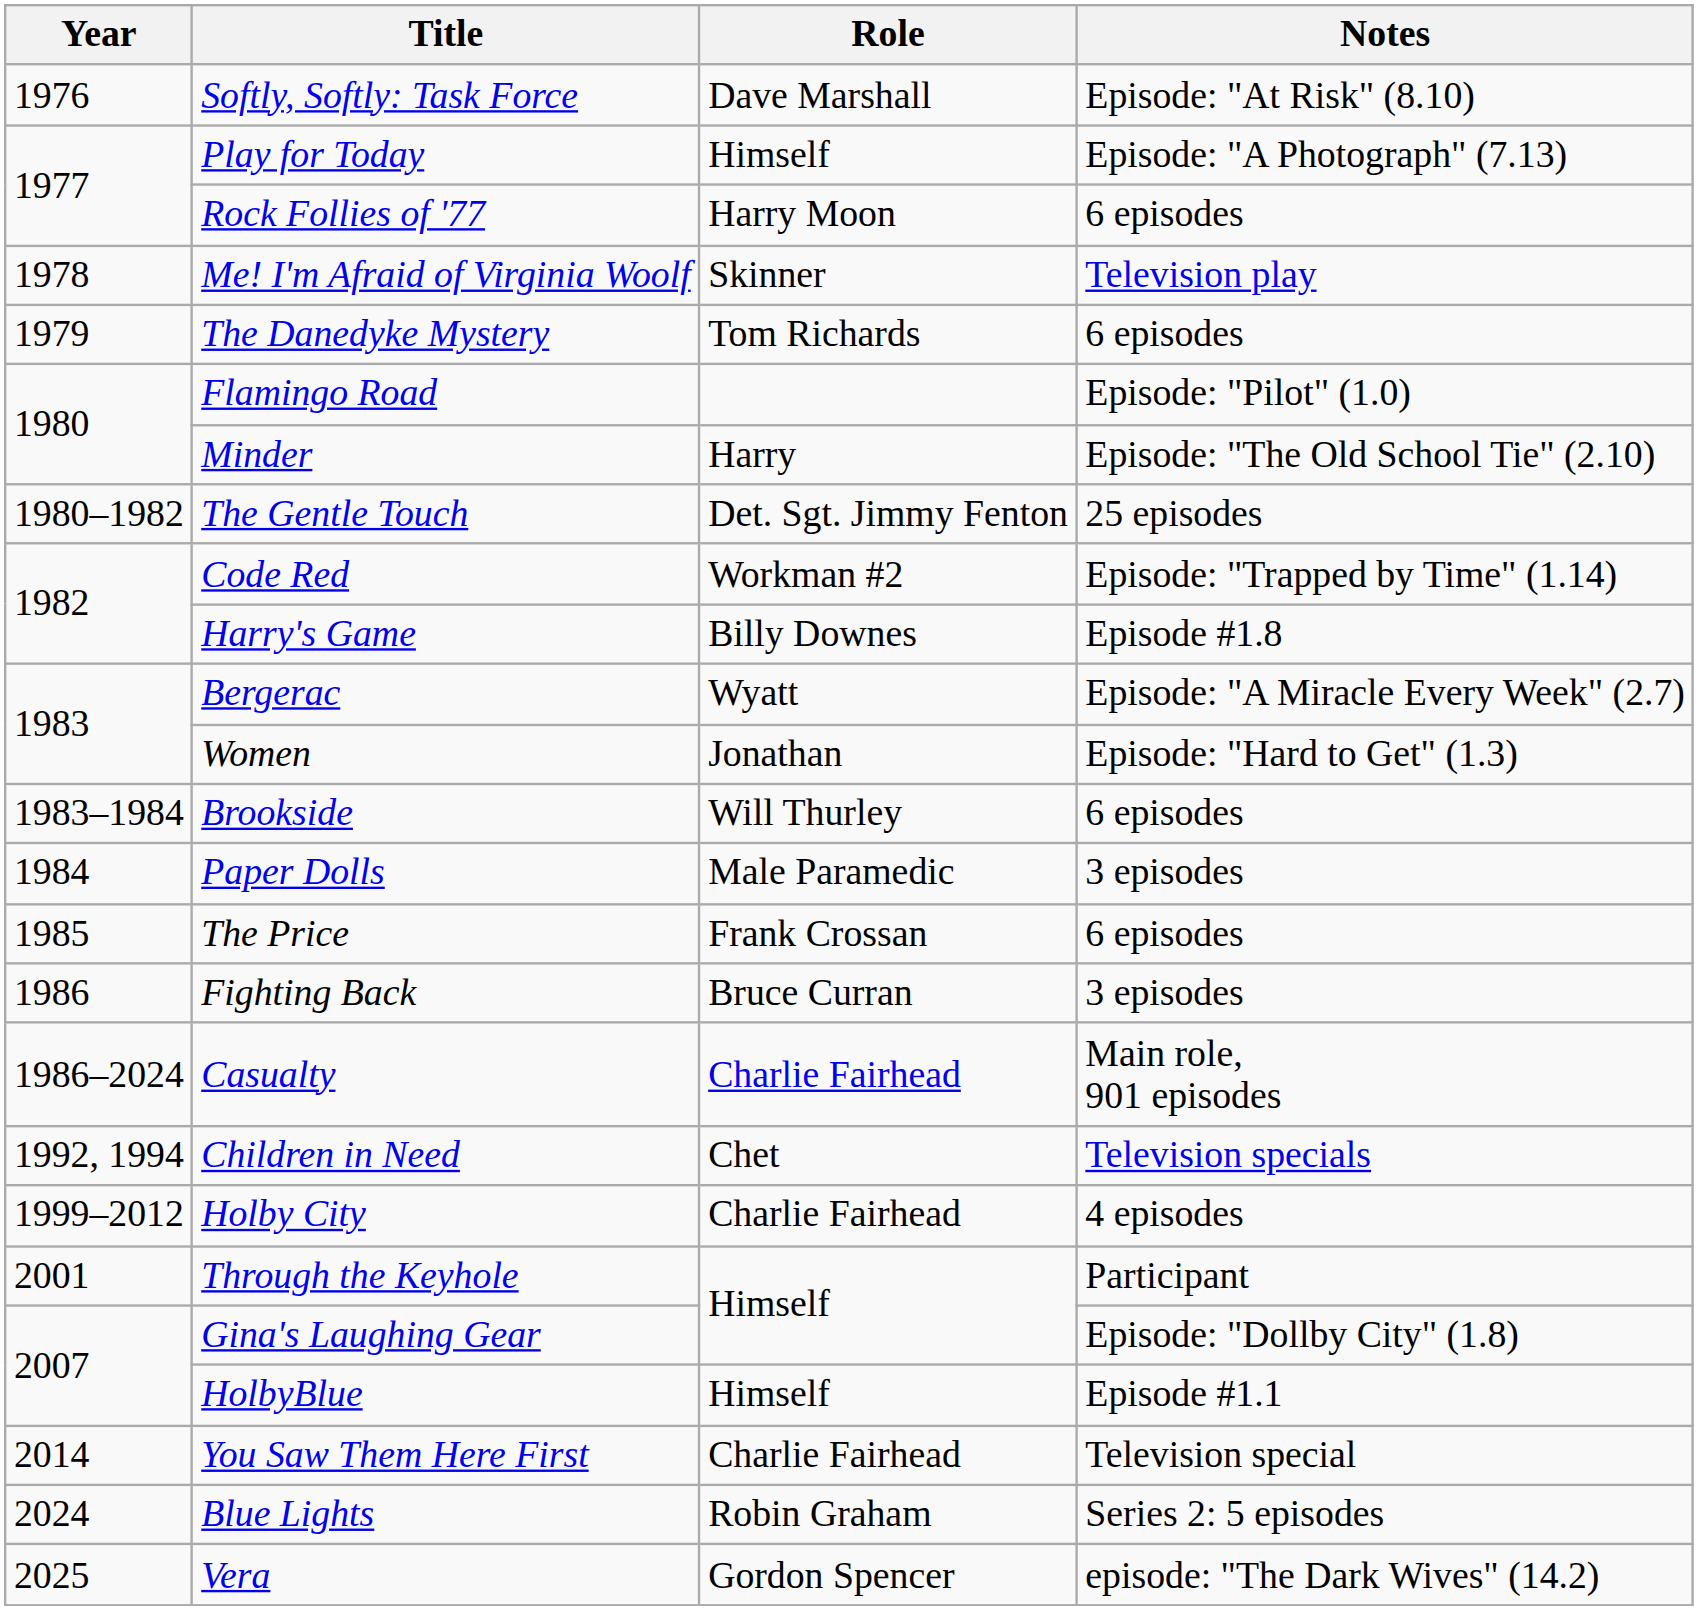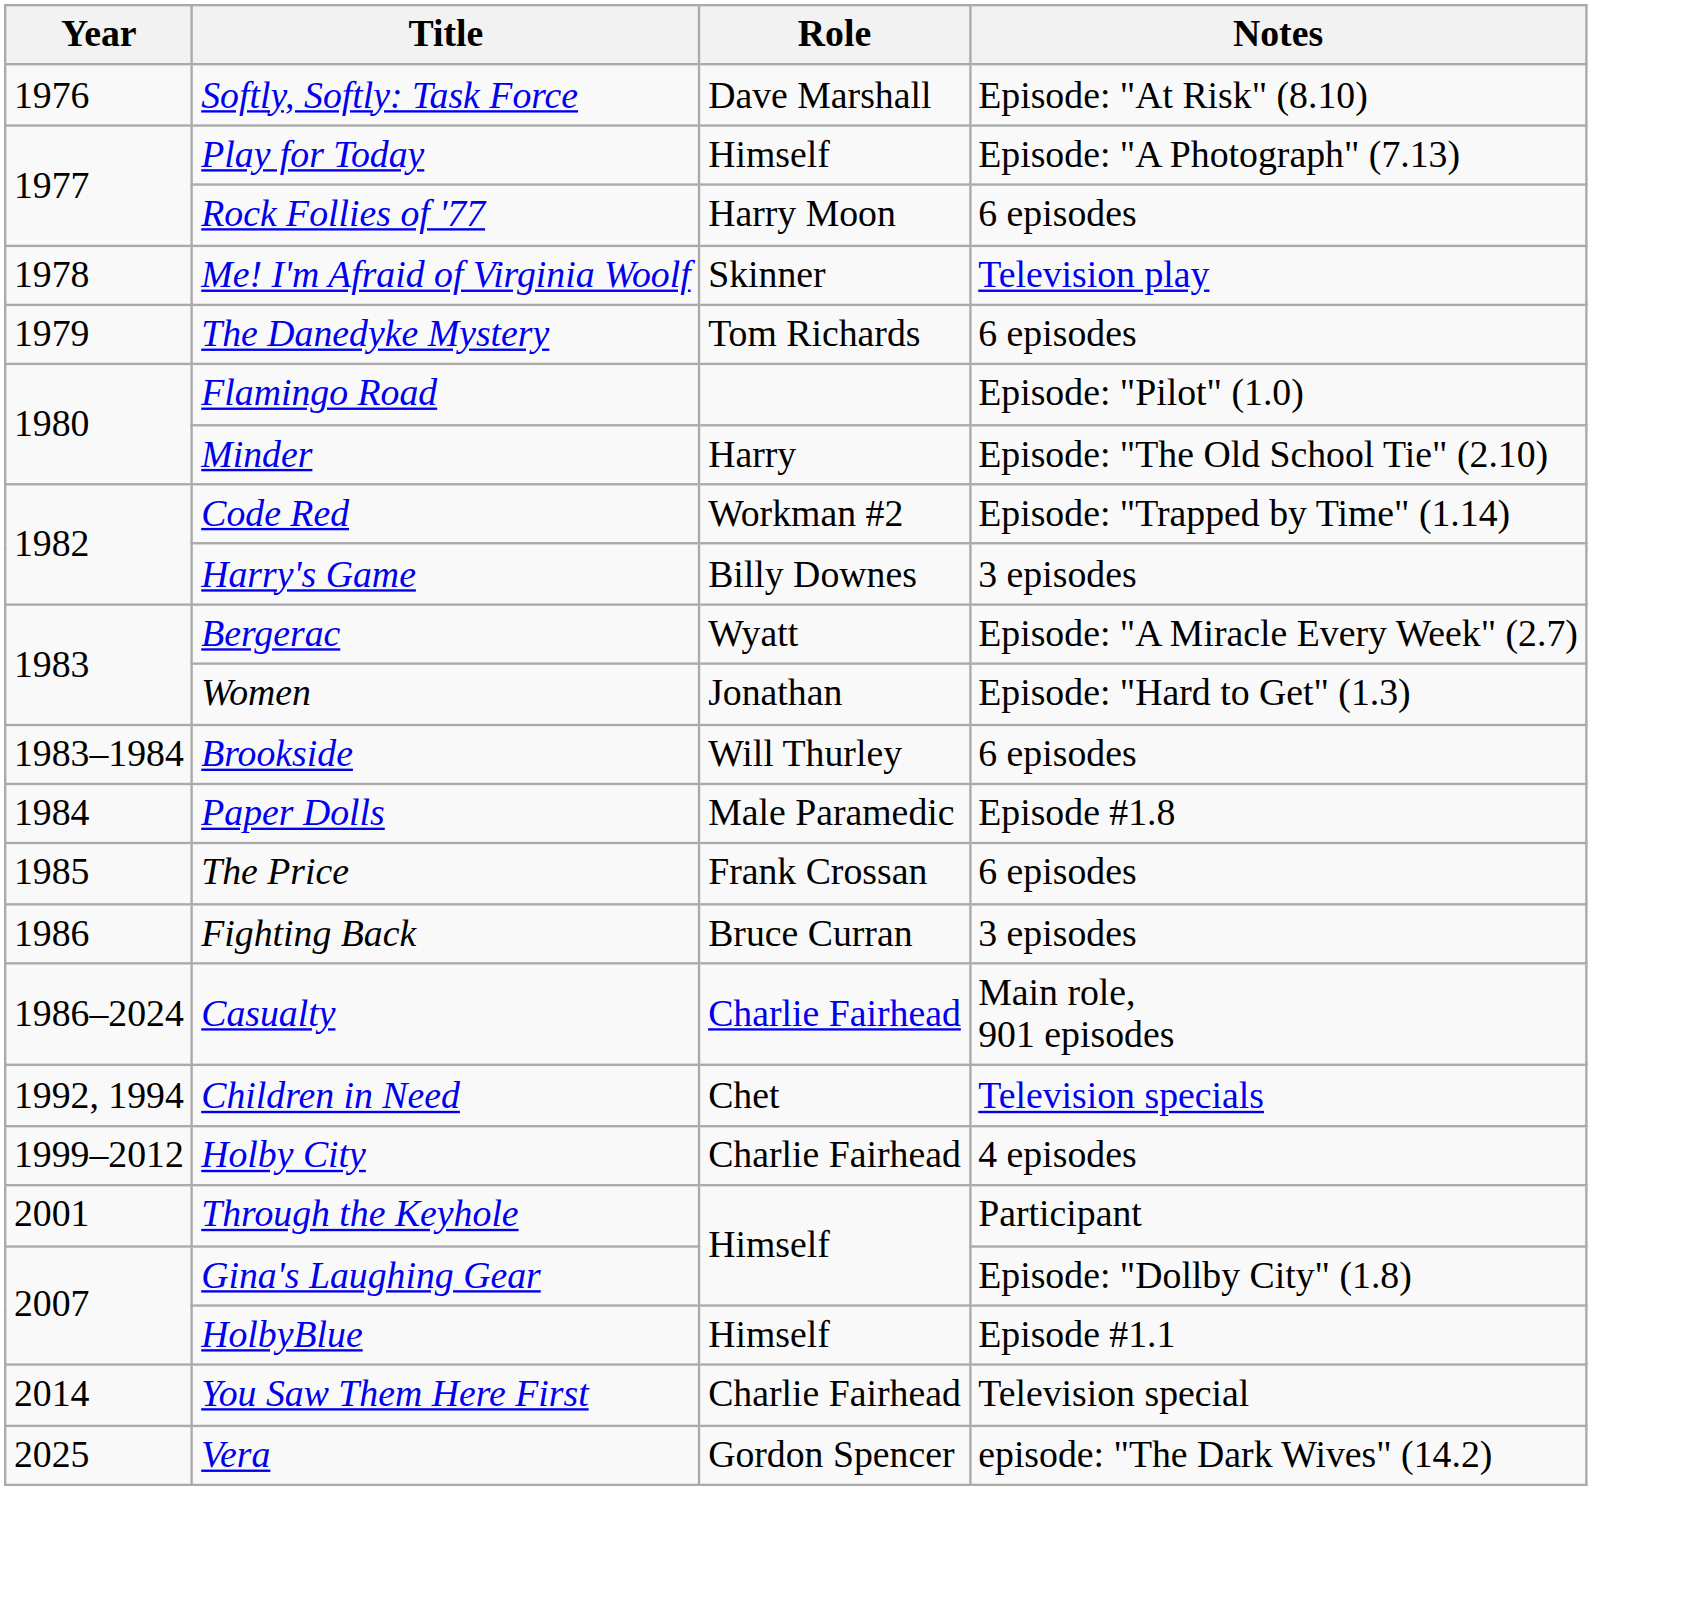 <table class="wikitable sortable">
 <tr>
 <th>Year</th>
 <th>Title</th>
 <th>Role</th>
 <th>Notes</th>
 </tr>
 <tr>
 <td>1976</td>
 <td><em><a href='#'>Softly, Softly: Task Force</a></em></td>
 <td>Dave Marshall</td>
 <td>Episode: "At Risk" (8.10)</td>
 </tr>
 <tr>
 <td rowspan=2>1977</td>
 <td><em><a href='#'>Play for Today</a></em></td>
 <td>Himself</td>
 <td>Episode: "A Photograph" (7.13)</td>
 </tr>
 <tr>
 <td><em><a href='#'>Rock Follies of '77</a></em></td>
 <td>Harry Moon</td>
 <td>6 episodes</td>
 </tr>
 <tr>
 <td>1978</td>
 <td><em><a href='#'>Me! I'm Afraid of Virginia Woolf</a></em></td>
 <td>Skinner</td>
 <td><a href='#'>Television play</a></td>
 </tr>
 <tr>
 <td>1979</td>
 <td><em><a href='#'>The Danedyke Mystery</a></em></td>
 <td>Tom Richards</td>
 <td>6 episodes</td>
 </tr>
 <tr>
 <td rowspan=2>1980</td>
 <td><em><a href='#'>Flamingo Road</a></em></td>
 <td></td>
 <td>Episode: "Pilot" (1.0)</td>
 </tr>
 <tr>
 <td><em><a href='#'>Minder</a></em></td>
 <td>Harry</td>
 <td>Episode: "The Old School Tie" (2.10)</td>
 </tr>
 <tr>
-<td>1980–1982</td>
-<td><em><a href='#'>The Gentle Touch</a></em></td>
-<td>Det. Sgt. Jimmy Fenton</td>
-<td>25 episodes</td>
-</tr>
-<tr>
 <td rowspan=2>1982</td>
 <td><em><a href='#'>Code Red</a></em></td>
 <td>Workman #2</td>
 <td>Episode: "Trapped by Time" (1.14)</td>
 </tr>
 <tr>
 <td><em><a href='#'>Harry's Game</a></em></td>
 <td>Billy Downes</td>
-<td>Episode #1.8</td>
+<td>3 episodes</td>
 </tr>
 <tr>
 <td rowspan=2>1983</td>
 <td><em><a href='#'>Bergerac</a></em></td>
 <td>Wyatt</td>
 <td>Episode: "A Miracle Every Week" (2.7)</td>
 </tr>
 <tr>
 <td><em>Women</em></td>
 <td>Jonathan</td>
 <td>Episode: "Hard to Get" (1.3)</td>
 </tr>
 <tr>
 <td>1983–1984</td>
 <td><em><a href='#'>Brookside</a></em></td>
 <td>Will Thurley</td>
 <td>6 episodes</td>
 </tr>
 <tr>
 <td>1984</td>
 <td><em><a href='#'>Paper Dolls</a></em></td>
 <td>Male Paramedic</td>
-<td>3 episodes</td>
+<td>Episode #1.8</td>
 </tr>
 <tr>
 <td>1985</td>
 <td><em>The Price</em></td>
 <td>Frank Crossan</td>
 <td>6 episodes</td>
 </tr>
 <tr>
 <td>1986</td>
 <td><em>Fighting Back</em></td>
 <td>Bruce Curran</td>
 <td>3 episodes</td>
 </tr>
 <tr>
 <td>1986–2024</td>
 <td><em><a href='#'>Casualty</a></em></td>
 <td><a href='#'>Charlie Fairhead</a></td>
 <td>Main role,<br>901 episodes</td>
 </tr>
 <tr>
 <td>1992, 1994</td>
 <td><em><a href='#'>Children in Need</a></em></td>
 <td>Chet</td>
 <td><a href='#'>Television specials</a></td>
 </tr>
 <tr>
 <td>1999–2012</td>
 <td><em><a href='#'>Holby City</a></em></td>
 <td>Charlie Fairhead</td>
 <td>4 episodes</td>
 </tr>
 <tr>
 <td>2001</td>
 <td><em><a href='#'>Through the Keyhole</a></em></td>
 <td rowspan=2>Himself</td>
 <td>Participant</td>
 </tr>
 <tr>
 <td rowspan=2>2007</td>
 <td><em><a href='#'>Gina's Laughing Gear</a></em></td>
 <td>Episode: "Dollby City" (1.8)</td>
 </tr>
 <tr>
 <td><em><a href='#'>HolbyBlue</a></em></td>
 <td>Himself</td>
 <td>Episode #1.1</td>
 </tr>
 <tr>
 <td>2014</td>
 <td><em><a href='#'>You Saw Them Here First</a></em></td>
 <td>Charlie Fairhead</td>
 <td>Television special</td>
 </tr>
 <tr>
-<td>2024</td>
-<td><em><a href='#'>Blue Lights</a></em></td>
-<td>Robin Graham</td>
-<td>Series 2: 5 episodes</td>
-</tr>
-<tr>
 <td>2025</td>
 <td><em><a href='#'>Vera</a></em></td>
 <td>Gordon Spencer</td>
 <td>episode: "The Dark Wives" (14.2)</td>
 </tr>
 </table>
